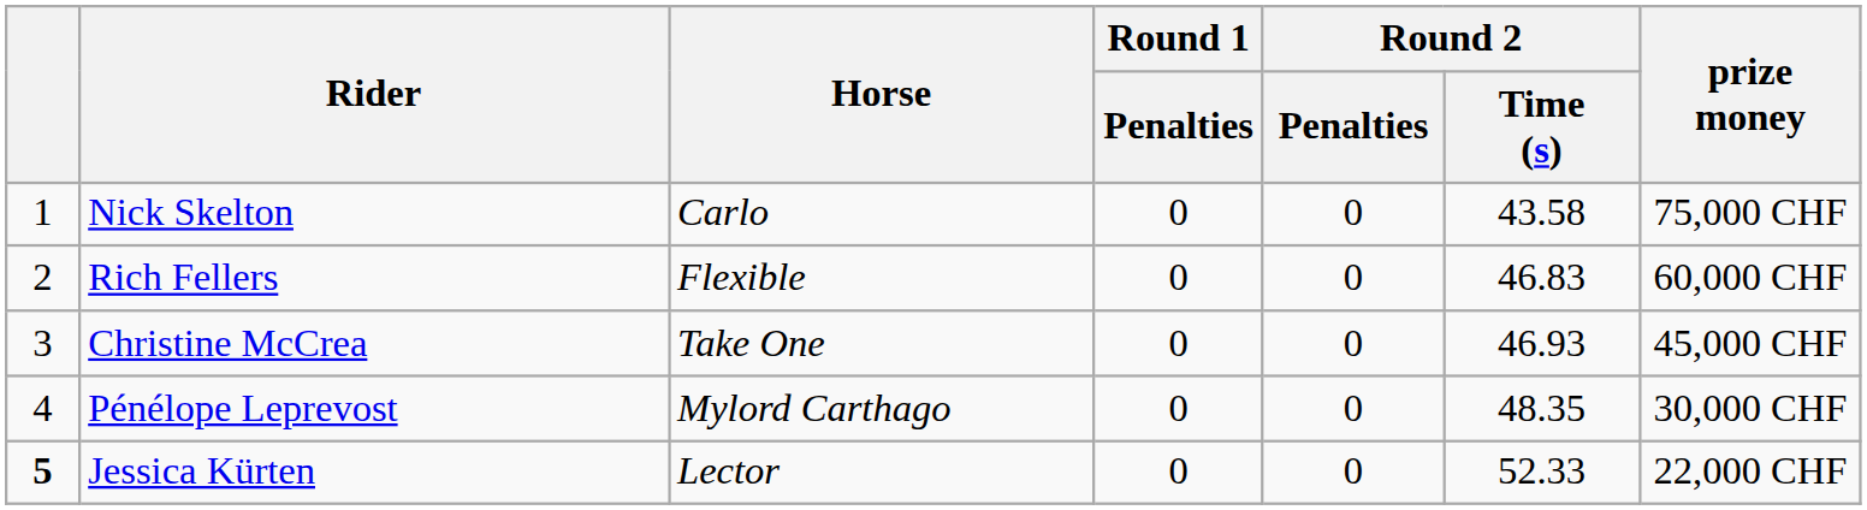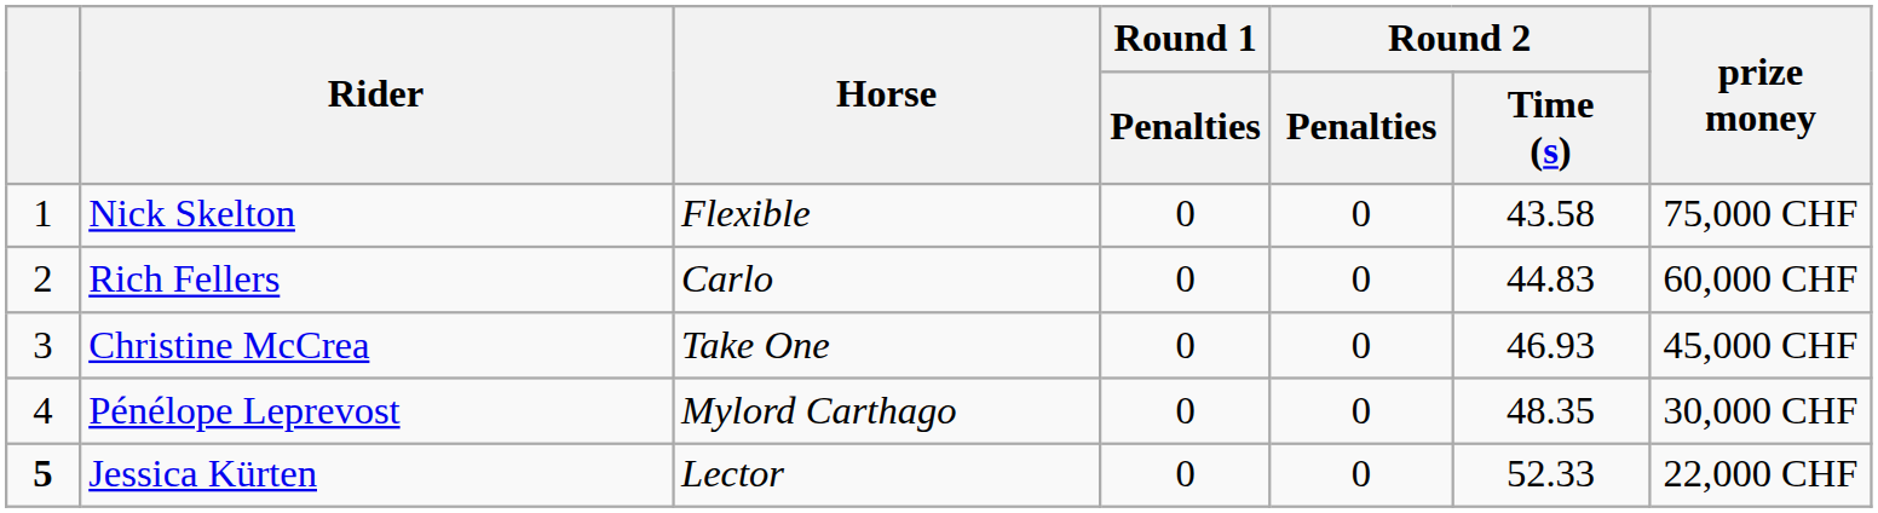 <table class="wikitable" style="font-size: 90%">
 <tr>
 <th rowspan=2 width=20></th>
 <th rowspan=2 width=210>Rider</th>
 <th rowspan=2 width=150>Horse</th>
 <th>Round 1</th>
 <th colspan=2>Round 2</th>
 <th rowspan=2 width=75>prize<br>money</th>
 </tr>
 <tr>
 <th width=50>Penalties</th>
 <th width=60>Penalties</th>
 <th width=65>Time<br>(<a href='#'>s</a>)</th>
 </tr>
 <tr>
 <td align=center>1</td>
 <td> <a href='#'>Nick Skelton</a></td>
-<td><em>Carlo</em></td>
+<td><em>Flexible</em></td>
 <td align=center>0</td>
 <td align=center>0</td>
 <td align=center>43.58</td>
 <td align=center>75,000 CHF</td>
 </tr>
 <tr>
 <td align=center>2</td>
 <td> <a href='#'>Rich Fellers</a></td>
-<td><em>Flexible</em></td>
+<td><em>Carlo</em></td>
 <td align=center>0</td>
 <td align=center>0</td>
-<td align=center>46.83</td>
+<td align=center>44.83</td>
 <td align=center>60,000 CHF</td>
 </tr>
 <tr>
 <td align=center>3</td>
 <td> <a href='#'>Christine McCrea</a></td>
 <td><em>Take One</em></td>
 <td align=center>0</td>
 <td align=center>0</td>
 <td align=center>46.93</td>
 <td align=center>45,000 CHF</td>
 </tr>
 <tr>
 <td align=center>4</td>
 <td> <a href='#'>Pénélope Leprevost</a></td>
 <td><em>Mylord Carthago</em></td>
 <td align=center>0</td>
 <td align=center>0</td>
 <td align=center>48.35</td>
 <td align=center>30,000 CHF</td>
 </tr>
 <tr>
 <td align=center><strong>5</strong></td>
 <td> <a href='#'>Jessica Kürten</a></td>
 <td><em>Lector</em></td>
 <td align=center>0</td>
 <td align=center>0</td>
 <td align=center>52.33</td>
 <td align=center>22,000 CHF</td>
 </tr>
 </table>
